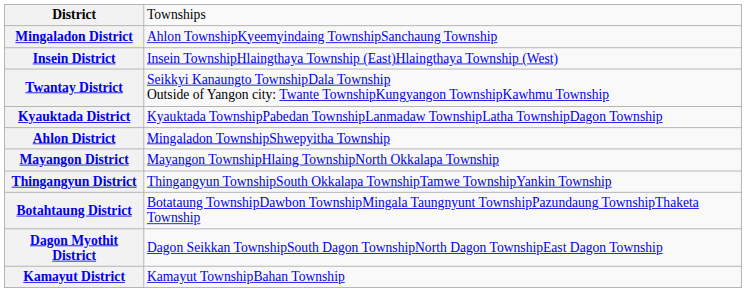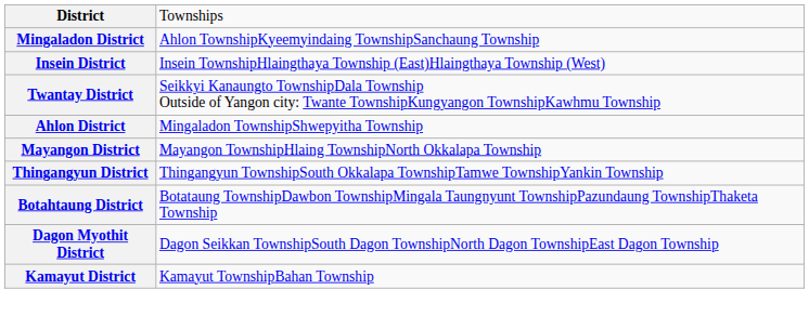 <table class="wikitable">
 <tr>
 <th>District</th>
 <td>Townships</td>
 </tr>
 <tr>
 <th><a href='#'>Mingaladon District</a><br></th>
 <td><a href='#'>Ahlon Township</a><a href='#'>Kyeemyindaing Township</a><a href='#'>Sanchaung Township</a></td>
 </tr>
 <tr>
 <th><a href='#'>Insein District</a><br></th>
 <td><a href='#'>Insein Township</a><a href='#'>Hlaingthaya Township (East)</a><a href='#'>Hlaingthaya Township (West)</a></td>
 </tr>
 <tr>
 <th><a href='#'>Twantay District</a><br></th>
 <td><a href='#'>Seikkyi Kanaungto Township</a><a href='#'>Dala Township</a><br>Outside of Yangon city: <a href='#'>Twante Township</a><a href='#'>Kungyangon Township</a><a href='#'>Kawhmu Township</a></td>
-</tr>
-<tr>
-<th><a href='#'>Kyauktada District</a><br></th>
-<td><a href='#'>Kyauktada Township</a><a href='#'>Pabedan Township</a><a href='#'>Lanmadaw Township</a><a href='#'>Latha Township</a><a href='#'>Dagon Township</a></td>
 </tr>
 <tr>
 <th><a href='#'>Ahlon District</a><br></th>
 <td><a href='#'>Mingaladon Township</a><a href='#'>Shwepyitha Township</a></td>
 </tr>
 <tr>
 <th><a href='#'>Mayangon District</a><br></th>
 <td><a href='#'>Mayangon Township</a><a href='#'>Hlaing Township</a><a href='#'>North Okkalapa Township</a></td>
 </tr>
 <tr>
 <th><a href='#'>Thingangyun District</a><br></th>
 <td><a href='#'>Thingangyun Township</a><a href='#'>South Okkalapa Township</a><a href='#'>Tamwe Township</a><a href='#'>Yankin Township</a></td>
 </tr>
 <tr>
 <th><a href='#'>Botahtaung District</a><br></th>
 <td><a href='#'>Botataung Township</a><a href='#'>Dawbon Township</a><a href='#'>Mingala Taungnyunt Township</a><a href='#'>Pazundaung Township</a><a href='#'>Thaketa Township</a></td>
 </tr>
 <tr>
 <th><a href='#'>Dagon Myothit District</a><br></th>
 <td><a href='#'>Dagon Seikkan Township</a><a href='#'>South Dagon Township</a><a href='#'>North Dagon Township</a><a href='#'>East Dagon Township</a></td>
 </tr>
 <tr>
 <th><a href='#'>Kamayut District</a><br></th>
 <td><a href='#'>Kamayut Township</a><a href='#'>Bahan Township</a></td>
 </tr>
 </table>
